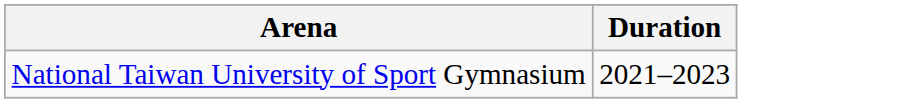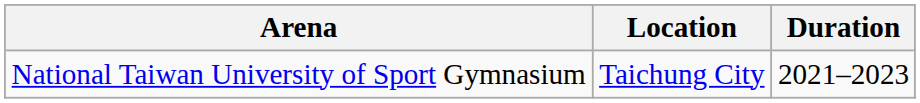 <table class="wikitable">
 <tr>
 <th>Arena</th>
+<th>Location</th>
 <th>Duration</th>
 </tr>
 <tr>
 <td><a href='#'>National Taiwan University of Sport</a> Gymnasium</td>
+<td><a href='#'>Taichung City</a></td>
 <td style="text-align:center;">2021–2023</td>
 </tr>
 </table>
